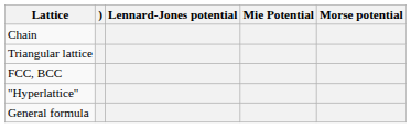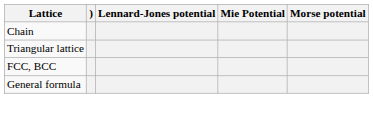 <table class="wikitable">
 <tr>
 <th>Lattice</th>
 <th>)</th>
 <th>Lennard-Jones potential</th>
 <th>Mie Potential</th>
 <th>Morse potential</th>
 </tr>
 <tr>
 <td>Chain</td>
 <th></th>
 <th></th>
 <th></th>
 <th></th>
 </tr>
 <tr>
 <td>Triangular lattice</td>
 <th></th>
 <th></th>
 <th></th>
 <th></th>
 </tr>
 <tr>
 <td>FCC, BCC</td>
 <th></th>
 <th></th>
 <th></th>
 <th></th>
 </tr>
 <tr>
-<td>"Hyperlattice"</td>
-<th></th>
-<th></th>
-<th></th>
-<th></th>
-</tr>
-<tr>
 <td>General formula</td>
 <th></th>
 <th></th>
 <th></th>
 <th></th>
 </tr>
 </table>
